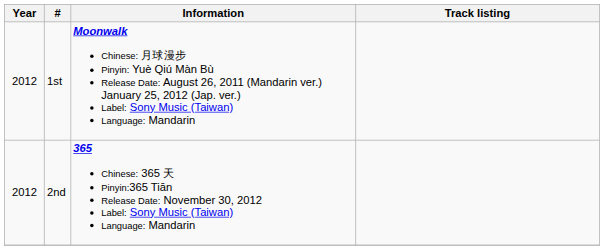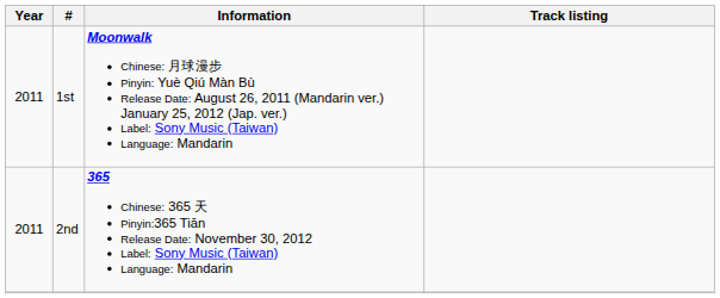 <table class="wikitable">
 <tr>
 <th style="width:50px;">Year</th>
 <th style="width:30px;">#</th>
 <th style="width:400px;">Information</th>
 <th style="width:340px;">Track listing</th>
 </tr>
 <tr>
-<td style="text-align:center">2012</td>
+<td style="text-align:center">2011</td>
 <td>1st</td>
 <td><strong><em><a href='#'>Moonwalk</a></em></strong><br><ul><li><small>Chinese:</small> 月球漫步</li><li><small>Pinyin:</small> Yuè Qiú Màn Bù</li><li><small>Release Date:</small> August 26, 2011 (Mandarin ver.) <br>       January 25, 2012 (Jap. ver.)</li><li><small>Label:</small> <a href='#'>Sony Music (Taiwan)</a></li><li><small>Language:</small> Mandarin</li></ul></td>
 <td style="font-size: 85%;"></td>
 </tr>
 <tr>
-<td style="text-align:center">2012</td>
+<td style="text-align:center">2011</td>
 <td>2nd</td>
 <td><strong><em><a href='#'>365</a></em></strong><br><ul><li><small>Chinese:</small> 365 天</li><li><small>Pinyin:</small>365 Tiān</li><li><small>Release Date:</small> November 30, 2012</li><li><small>Label:</small> <a href='#'>Sony Music (Taiwan)</a></li><li><small>Language:</small> Mandarin</li></ul></td>
 <td style="font-size: 85%;"></td>
 </tr>
 <tr>
 </tr>
 </table>
